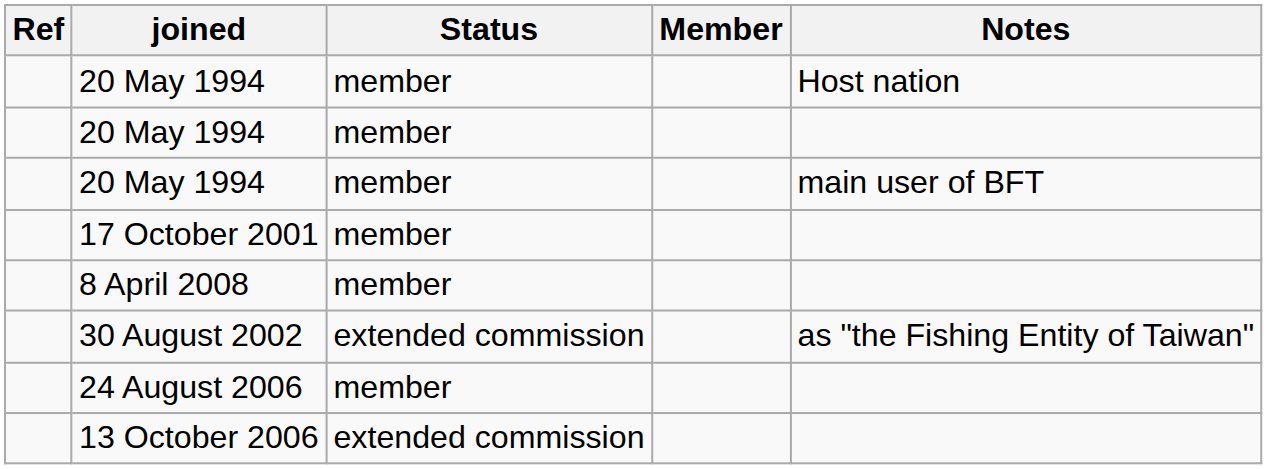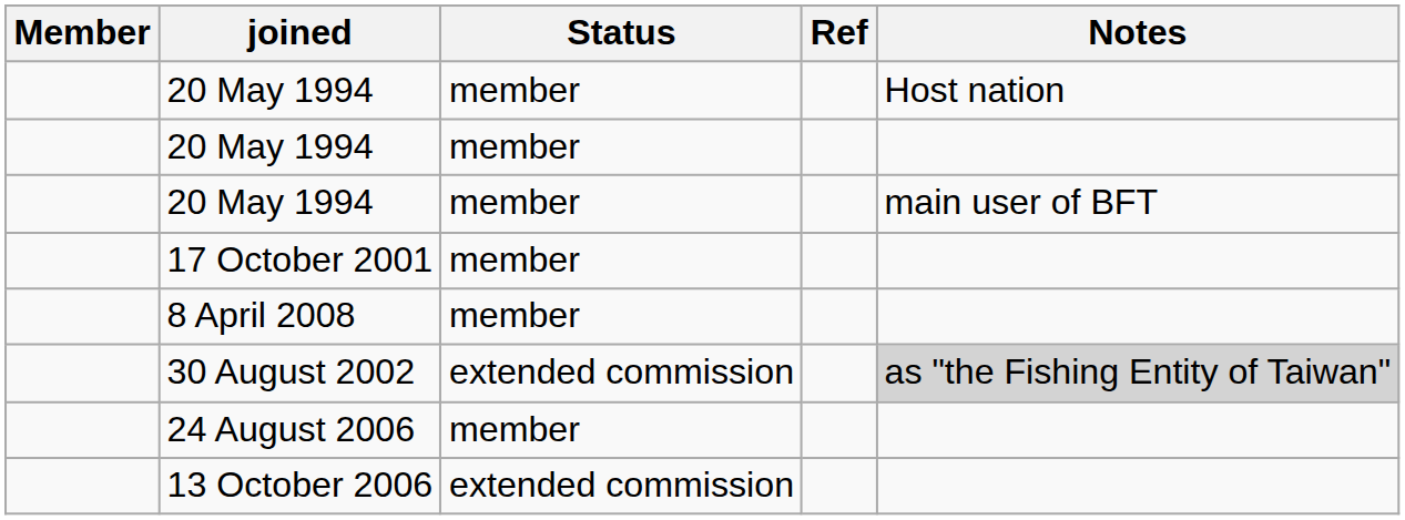 <table class="wikitable sortable">
 <tr valign="middle">
-<th>Ref</th>
+<th>Member</th>
 <th>joined</th>
 <th>Status</th>
-<th>Member</th>
+<th>Ref</th>
 <th>Notes</th>
 </tr>
 <tr>
 <td></td>
 <td>20 May 1994</td>
 <td>member</td>
 <td></td>
 <td>Host nation</td>
 </tr>
 <tr>
 <td></td>
 <td>20 May 1994</td>
 <td>member</td>
 <td></td>
 <td></td>
 </tr>
 <tr>
 <td></td>
 <td>20 May 1994</td>
 <td>member</td>
 <td></td>
 <td>main user of BFT</td>
 </tr>
 <tr>
 <td></td>
 <td>17 October 2001</td>
 <td>member</td>
 <td></td>
 <td></td>
 </tr>
 <tr>
 <td></td>
 <td>8 April 2008</td>
 <td>member</td>
 <td></td>
 <td></td>
 </tr>
 <tr>
 <td></td>
 <td>30 August 2002</td>
 <td>extended commission</td>
 <td></td>
-<td>as "the Fishing Entity of Taiwan"</td>
+<td style="background: lightgrey;">as "the Fishing Entity of Taiwan"</td>
 </tr>
 <tr>
 <td></td>
 <td>24 August 2006</td>
 <td>member</td>
 <td></td>
 <td></td>
 </tr>
 <tr>
 <td></td>
 <td>13 October 2006</td>
 <td>extended commission</td>
 <td></td>
 <td></td>
 </tr>
 </table>
